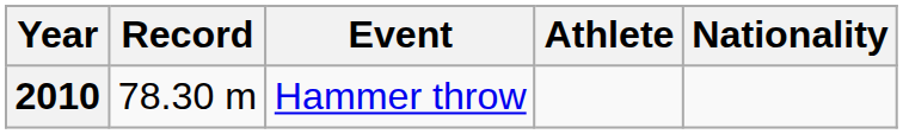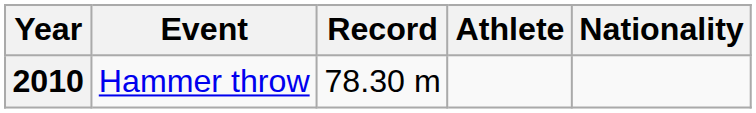 <table class="wikitable sortable plainrowheaders">
 <tr>
 <th scope="col">Year</th>
+<th scope="col">Event</th>
 <th scope="col">Record</th>
-<th scope="col">Event</th>
 <th scope="col">Athlete</th>
 <th scope="col">Nationality</th>
 </tr>
 <tr>
 <th scope="row"><strong>2010</strong></th>
+<td><a href='#'>Hammer throw</a></td>
 <td>78.30 m</td>
-<td><a href='#'>Hammer throw</a></td>
 <td></td>
 <td></td>
 </tr>
 </table>
